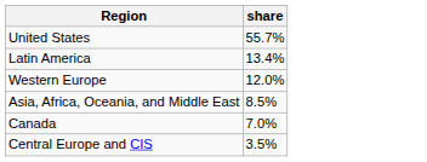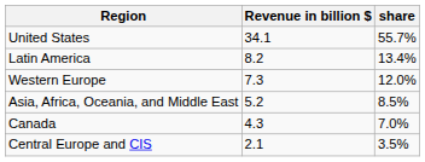 <table class="wikitable">
 <tr>
 <th>Region</th>
+<th>Revenue in billion $</th>
 <th>share</th>
 </tr>
 <tr>
 <td>United States</td>
+<td>34.1</td>
 <td>55.7%</td>
 </tr>
 <tr>
 <td>Latin America</td>
+<td>8.2</td>
 <td>13.4%</td>
 </tr>
 <tr>
 <td>Western Europe</td>
+<td>7.3</td>
 <td>12.0%</td>
 </tr>
 <tr>
 <td>Asia, Africa, Oceania, and Middle East</td>
+<td>5.2</td>
 <td>8.5%</td>
 </tr>
 <tr>
 <td>Canada</td>
+<td>4.3</td>
 <td>7.0%</td>
 </tr>
 <tr>
 <td>Central Europe and <a href='#'>CIS</a></td>
+<td>2.1</td>
 <td>3.5%</td>
 </tr>
 </table>
